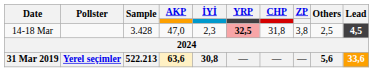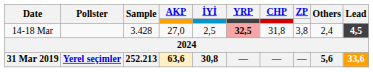 <table class="wikitable mw-collapsible" style="text-align:center; font-size:85%; line-height:14px;">
 <tr>
 <th rowspan="2">Date</th>
 <th rowspan="2">Pollster</th>
 <th rowspan="2">Sample</th>
 <th style="width:3em;"><a href='#'>AKP</a></th>
 <th style="width:3em;"><a href='#'>İYİ</a></th>
 <th style="width:3em;"><a href='#'>YRP</a></th>
 <th style="width:3em;"><a href='#'>CHP</a></th>
 <th><a href='#'>ZP</a></th>
 <th rowspan="2">Others</th>
 <th rowspan="2">Lead</th>
 </tr>
 <tr>
 <th style="background:#fda000;"></th>
 <th style="background:#0099cc;"></th>
 <th style="background:#414042;"></th>
 <th style="background:#d40000;"></th>
 <th></th>
 </tr>
 <tr>
 <td>14-18 Mar</td>
 <td></td>
 <td>3.428</td>
-<td>47,0</td>
-<td>2,3</td>
+<td>27,0</td>
+<td>2,5</td>
 <td style="background:#f8a5a7"><strong>32,5</strong></td>
 <td>31,8</td>
 <td>3,8</td>
-<td>2,5</td>
+<td>2,4</td>
 <th style="background:#414042; color:white;">4,5</th>
 </tr>
 <tr>
 <th colspan="10">2024</th>
 </tr>
 <tr>
 <th>31 Mar 2019</th>
 <th><a href='#'>Yerel seçimler</a></th>
-<th>522.213</th>
+<th>252.213</th>
 <td style="background:#FFF1C4"><strong>63,6</strong></td>
 <th>30,8</th>
 <th>—</th>
 <th>—</th>
 <th>—</th>
 <th>5,6</th>
 <th style="background:#fda000; color:white;">33,6</th>
 </tr>
 </table>
